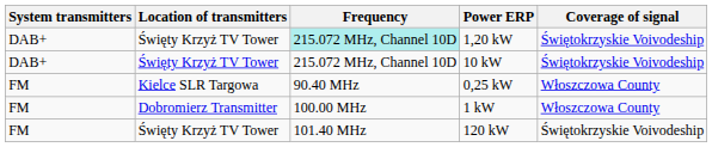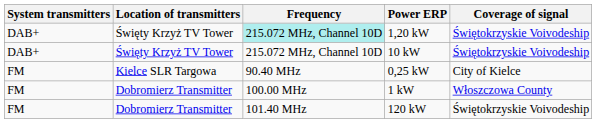 <table class="wikitable">
 <tr>
 <th>System transmitters</th>
 <th>Location of transmitters</th>
 <th>Frequency</th>
 <th>Power ERP</th>
 <th>Coverage of signal</th>
 </tr>
 <tr>
 <td>DAB+</td>
 <td>Święty Krzyż TV Tower</td>
 <td style="background: paleturquoise;">215.072 MHz, Channel 10D</td>
 <td>1,20 kW</td>
 <td><a href='#'>Świętokrzyskie Voivodeship</a></td>
 </tr>
 <tr>
 <td>DAB+</td>
 <td><a href='#'>Święty Krzyż TV Tower</a></td>
 <td>215.072 MHz, Channel 10D</td>
 <td>10 kW</td>
 <td><a href='#'>Świętokrzyskie Voivodeship</a></td>
 </tr>
 <tr>
 <td>FM</td>
 <td><a href='#'>Kielce</a> SLR Targowa</td>
 <td>90.40 MHz</td>
 <td>0,25 kW</td>
-<td><a href='#'>Włoszczowa County</a></td>
+<td>City of Kielce</td>
 </tr>
 <tr>
 <td>FM</td>
 <td><a href='#'>Dobromierz Transmitter</a></td>
 <td>100.00 MHz</td>
 <td>1 kW</td>
 <td><a href='#'>Włoszczowa County</a></td>
 </tr>
 <tr>
 <td>FM</td>
-<td>Święty Krzyż TV Tower</td>
+<td><a href='#'>Dobromierz Transmitter</a></td>
 <td>101.40 MHz</td>
 <td>120 kW</td>
 <td>Świętokrzyskie Voivodeship</td>
 </tr>
 </table>
